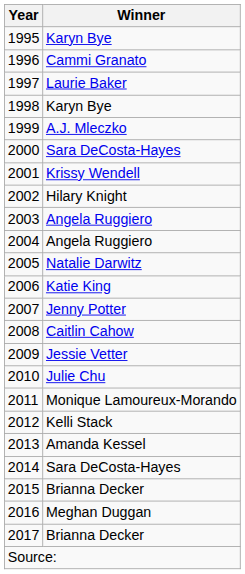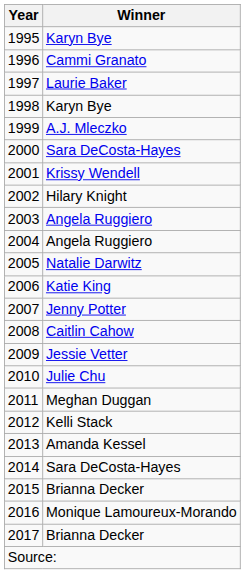 <table class="wikitable">
 <tr>
 <th>Year</th>
 <th>Winner</th>
 </tr>
 <tr>
 <td>1995</td>
 <td><a href='#'>Karyn Bye</a></td>
 </tr>
 <tr>
 <td>1996</td>
 <td><a href='#'>Cammi Granato</a></td>
 </tr>
 <tr>
 <td>1997</td>
 <td><a href='#'>Laurie Baker</a></td>
 </tr>
 <tr>
 <td>1998</td>
 <td>Karyn Bye</td>
 </tr>
 <tr>
 <td>1999</td>
 <td><a href='#'>A.J. Mleczko</a></td>
 </tr>
 <tr>
 <td>2000</td>
 <td><a href='#'>Sara DeCosta-Hayes</a></td>
 </tr>
 <tr>
 <td>2001</td>
 <td><a href='#'>Krissy Wendell</a></td>
 </tr>
 <tr>
 <td>2002</td>
 <td>Hilary Knight</td>
 </tr>
 <tr>
 <td>2003</td>
 <td><a href='#'>Angela Ruggiero</a></td>
 </tr>
 <tr>
 <td>2004</td>
 <td>Angela Ruggiero</td>
 </tr>
 <tr>
 <td>2005</td>
 <td><a href='#'>Natalie Darwitz</a></td>
 </tr>
 <tr>
 <td>2006</td>
 <td><a href='#'>Katie King</a></td>
 </tr>
 <tr>
 <td>2007</td>
 <td><a href='#'>Jenny Potter</a></td>
 </tr>
 <tr>
 <td>2008</td>
 <td><a href='#'>Caitlin Cahow</a></td>
 </tr>
 <tr>
 <td>2009</td>
 <td><a href='#'>Jessie Vetter</a></td>
 </tr>
 <tr>
 <td>2010</td>
 <td><a href='#'>Julie Chu</a></td>
 </tr>
 <tr>
 <td>2011</td>
-<td>Monique Lamoureux-Morando</td>
+<td>Meghan Duggan</td>
 </tr>
 <tr>
 <td>2012</td>
 <td>Kelli Stack</td>
 </tr>
 <tr>
 <td>2013</td>
 <td>Amanda Kessel</td>
 </tr>
 <tr>
 <td>2014</td>
 <td>Sara DeCosta-Hayes</td>
 </tr>
 <tr>
 <td>2015</td>
 <td>Brianna Decker</td>
 </tr>
 <tr>
 <td>2016</td>
-<td>Meghan Duggan</td>
+<td>Monique Lamoureux-Morando</td>
 </tr>
 <tr>
 <td>2017</td>
 <td>Brianna Decker</td>
 </tr>
 <tr>
 <td colspan=2>Source:</td>
 </tr>
 </table>
